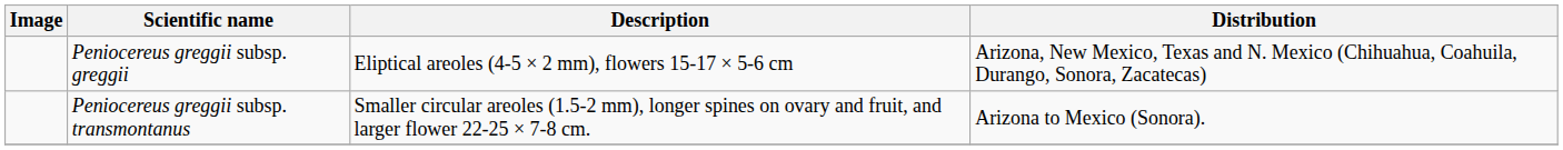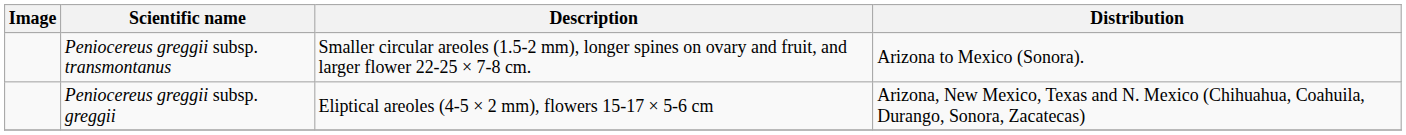 <table class="wikitable">
 <tr>
 <th>Image</th>
 <th>Scientific name</th>
 <th>Description</th>
 <th>Distribution</th>
 </tr>
 <tr>
 <td></td>
+<td><em>Peniocereus greggii</em> subsp. <em>transmontanus</em> </td>
+<td>Smaller circular areoles (1.5-2 mm), longer spines on ovary and fruit, and larger flower 22-25 × 7-8 cm.</td>
+<td>Arizona to Mexico (Sonora).</td>
+</tr>
+<tr>
+<td></td>
 <td><em>Peniocereus greggii</em> subsp. <em>greggii</em></td>
 <td>Eliptical areoles (4-5 × 2 mm), flowers 15-17 × 5-6 cm</td>
 <td>Arizona, New Mexico, Texas and N. Mexico (Chihuahua, Coahuila, Durango, Sonora, Zacatecas)</td>
 </tr>
 <tr>
-<td></td>
-<td><em>Peniocereus greggii</em> subsp. <em>transmontanus</em> </td>
-<td>Smaller circular areoles (1.5-2 mm), longer spines on ovary and fruit, and larger flower 22-25 × 7-8 cm.</td>
-<td>Arizona to Mexico (Sonora).</td>
-</tr>
-<tr>
 </tr>
 </table>
